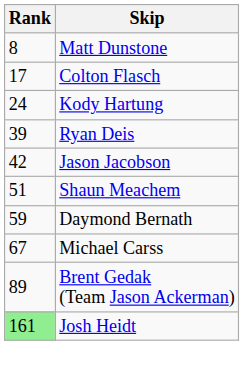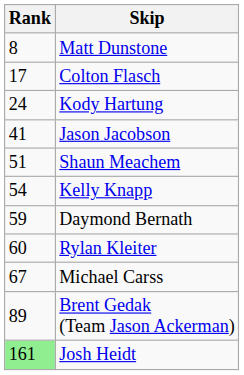 <table class="wikitable">
 <tr>
 <th scope="col">Rank</th>
 <th scope="col">Skip</th>
 </tr>
 <tr>
 <td>8</td>
 <td><a href='#'>Matt Dunstone</a></td>
 </tr>
 <tr>
 <td>17</td>
 <td><a href='#'>Colton Flasch</a></td>
 </tr>
 <tr>
 <td>24</td>
 <td><a href='#'>Kody Hartung</a></td>
 </tr>
 <tr>
-<td>39</td>
-<td><a href='#'>Ryan Deis</a></td>
-</tr>
-<tr>
-<td>42</td>
+<td>41</td>
 <td><a href='#'>Jason Jacobson</a></td>
 </tr>
 <tr>
 <td>51</td>
 <td><a href='#'>Shaun Meachem</a></td>
 </tr>
 <tr>
+<td>54</td>
+<td><a href='#'>Kelly Knapp</a></td>
+</tr>
+<tr>
 <td>59</td>
 <td>Daymond Bernath</td>
+</tr>
+<tr>
+<td>60</td>
+<td><a href='#'>Rylan Kleiter</a></td>
 </tr>
 <tr>
 <td>67</td>
 <td>Michael Carss</td>
 </tr>
 <tr>
 <td>89</td>
 <td><a href='#'>Brent Gedak</a> <br> (Team <a href='#'>Jason Ackerman</a>)</td>
 </tr>
 <tr>
 <td style="background: lightgreen;">161</td>
 <td><a href='#'>Josh Heidt</a></td>
 </tr>
 </table>
